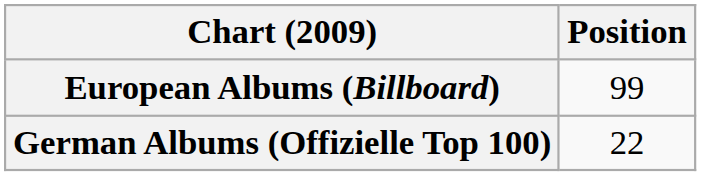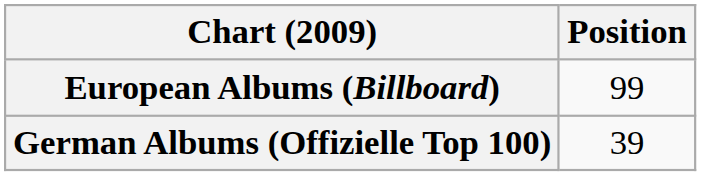 <table class="wikitable plainrowheaders" style="text-align:center">
 <tr>
 <th scope="col">Chart (2009)</th>
 <th scope="col">Position</th>
 </tr>
 <tr>
 <th scope="row">European Albums (<em>Billboard</em>)</th>
 <td>99</td>
 </tr>
 <tr>
 <th scope="row">German Albums (Offizielle Top 100)</th>
-<td>22</td>
+<td>39</td>
 </tr>
 </table>
